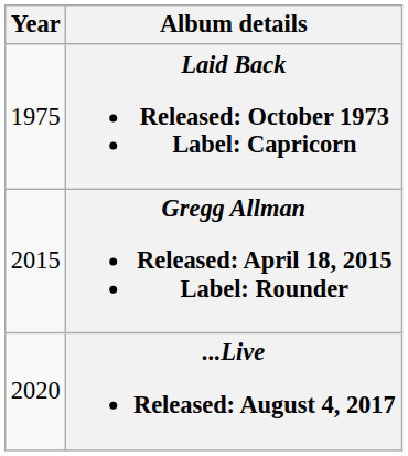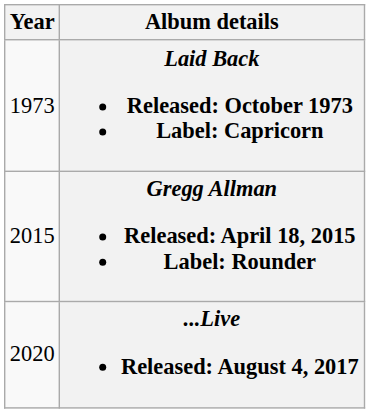 <table class="wikitable plainrowheaders" style="text-align:center;" border="1">
 <tr>
 <th scope="col">Year</th>
 <th scope="col">Album details</th>
 </tr>
 <tr>
-<td align="center">1975</td>
+<td align="center">1973</td>
 <th scope="row"><em>Laid Back</em><br><ul><li>Released: October 1973</li><li>Label: Capricorn</li></ul></th>
 </tr>
 <tr>
 <td align="center">2015</td>
 <th scope="row"><em>Gregg Allman</em><br><ul><li>Released: April 18, 2015</li><li>Label: Rounder</li></ul></th>
 </tr>
 <tr>
 <td align="center">2020</td>
 <th scope="row"><em>...Live</em><br><ul><li>Released: August 4, 2017</li></ul></th>
 </tr>
 </table>
